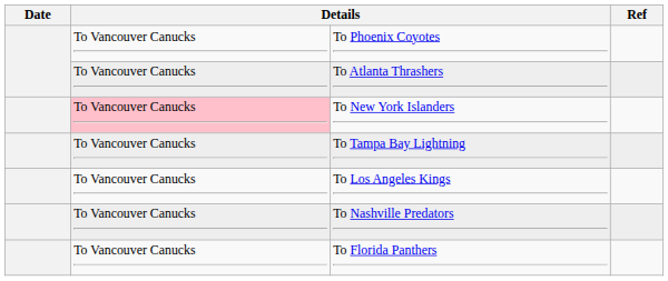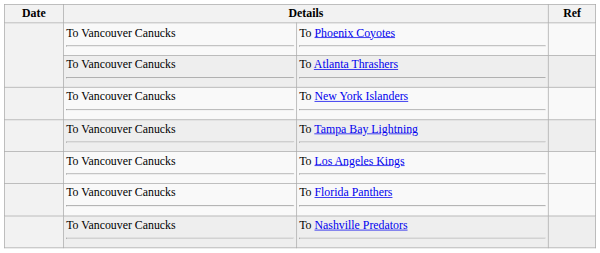 <table class="wikitable plainrowheaders" style="width: 50em;">
 <tr>
 <th scope="col">Date</th>
 <th scope="col" colspan="2">Details</th>
 <th scope="col">Ref</th>
 </tr>
 <tr>
 <th scope="row" rowspan=2></th>
 <td valign="top">To Vancouver Canucks <hr> </td>
 <td valign="top">To <a href='#'>Phoenix Coyotes</a> <hr> </td>
 <td></td>
 </tr>
 <tr bgcolor="#eeeeee">
 <td valign="top">To Vancouver Canucks <hr> </td>
 <td valign="top">To <a href='#'>Atlanta Thrashers</a> <hr> </td>
 <td></td>
 </tr>
 <tr>
 <th scope="row"></th>
-<td valign="top" style="background: pink;">To Vancouver Canucks <hr> </td>
+<td valign="top">To Vancouver Canucks <hr> </td>
 <td valign="top">To <a href='#'>New York Islanders</a> <hr> </td>
 <td></td>
 </tr>
 <tr bgcolor="#eeeeee">
 <th scope="row"></th>
 <td valign="top">To Vancouver Canucks <hr> </td>
 <td valign="top">To <a href='#'>Tampa Bay Lightning</a> <hr> </td>
 <td></td>
 </tr>
 <tr>
 <th scope="row"></th>
 <td valign="top">To Vancouver Canucks <hr> </td>
 <td valign="top">To <a href='#'>Los Angeles Kings</a> <hr> </td>
 <td></td>
 </tr>
+<tr>
+<th scope="row"></th>
+<td valign="top">To Vancouver Canucks <hr> </td>
+<td valign="top">To <a href='#'>Florida Panthers</a> <hr> </td>
+<td></td>
+</tr>
 <tr bgcolor="#eeeeee">
 <th scope="row"></th>
 <td valign="top">To Vancouver Canucks <hr> </td>
 <td valign="top">To <a href='#'>Nashville Predators</a> <hr> </td>
 <td></td>
 </tr>
-<tr>
-<th scope="row"></th>
-<td valign="top">To Vancouver Canucks <hr> </td>
-<td valign="top">To <a href='#'>Florida Panthers</a> <hr> </td>
-<td></td>
-</tr>
 </table>
